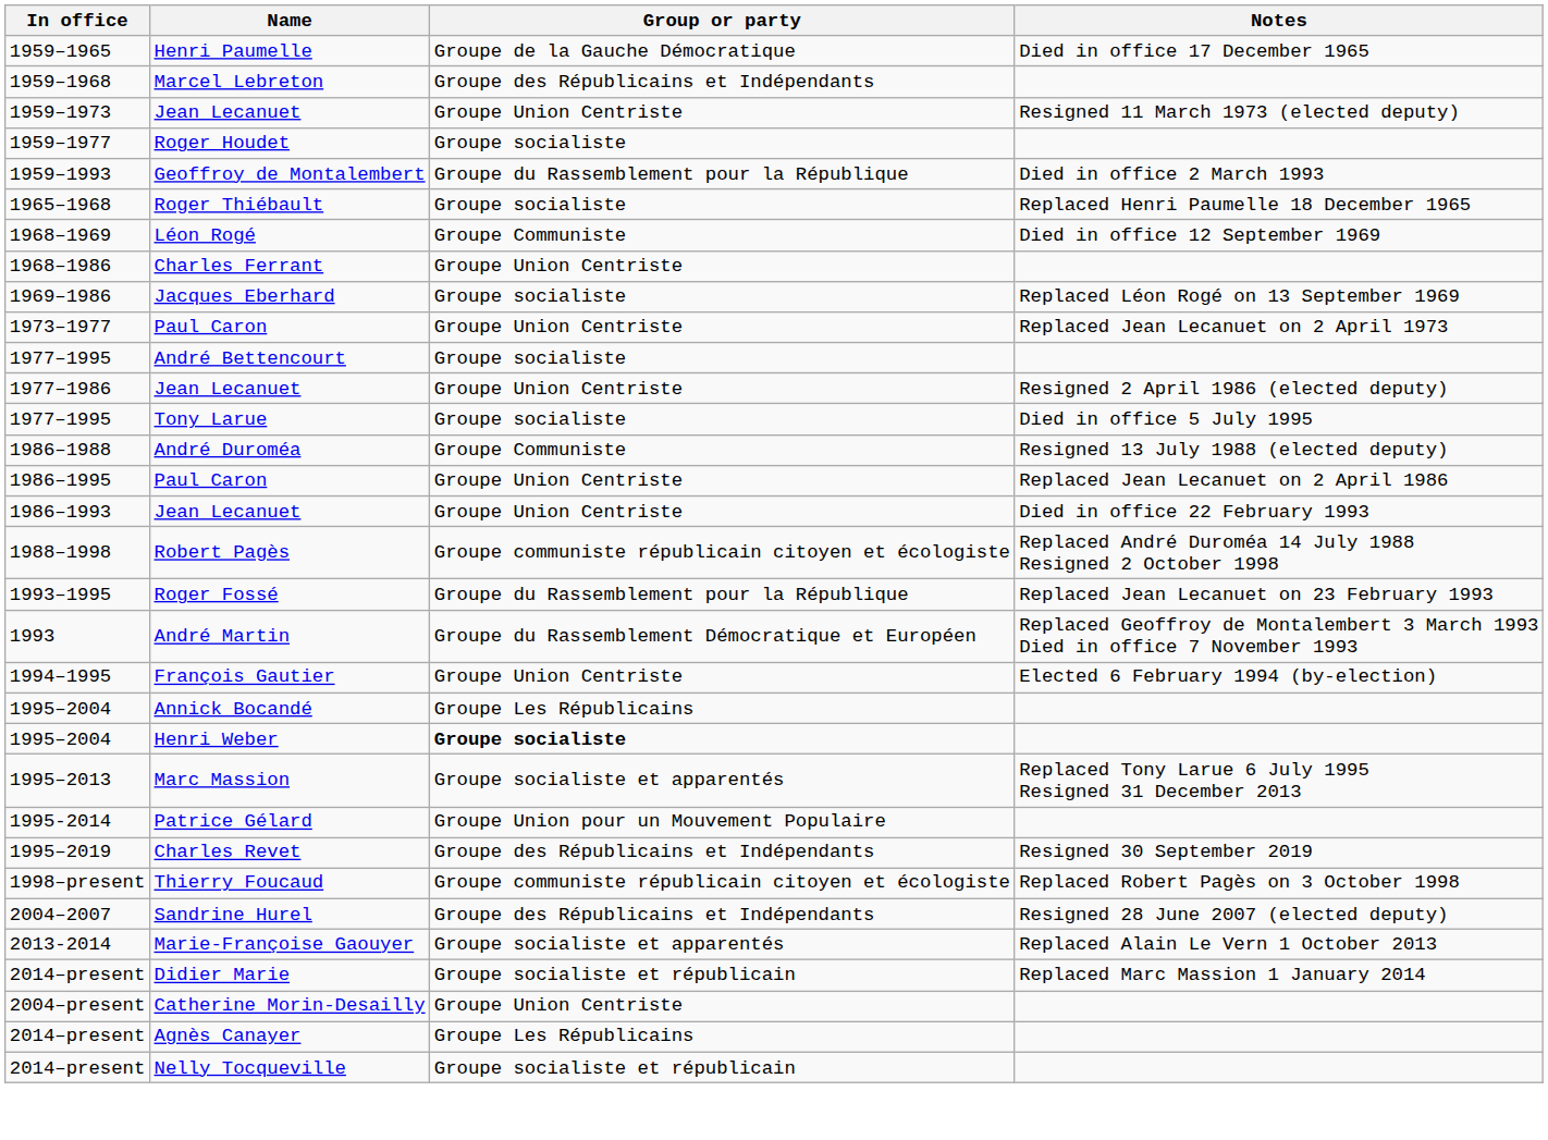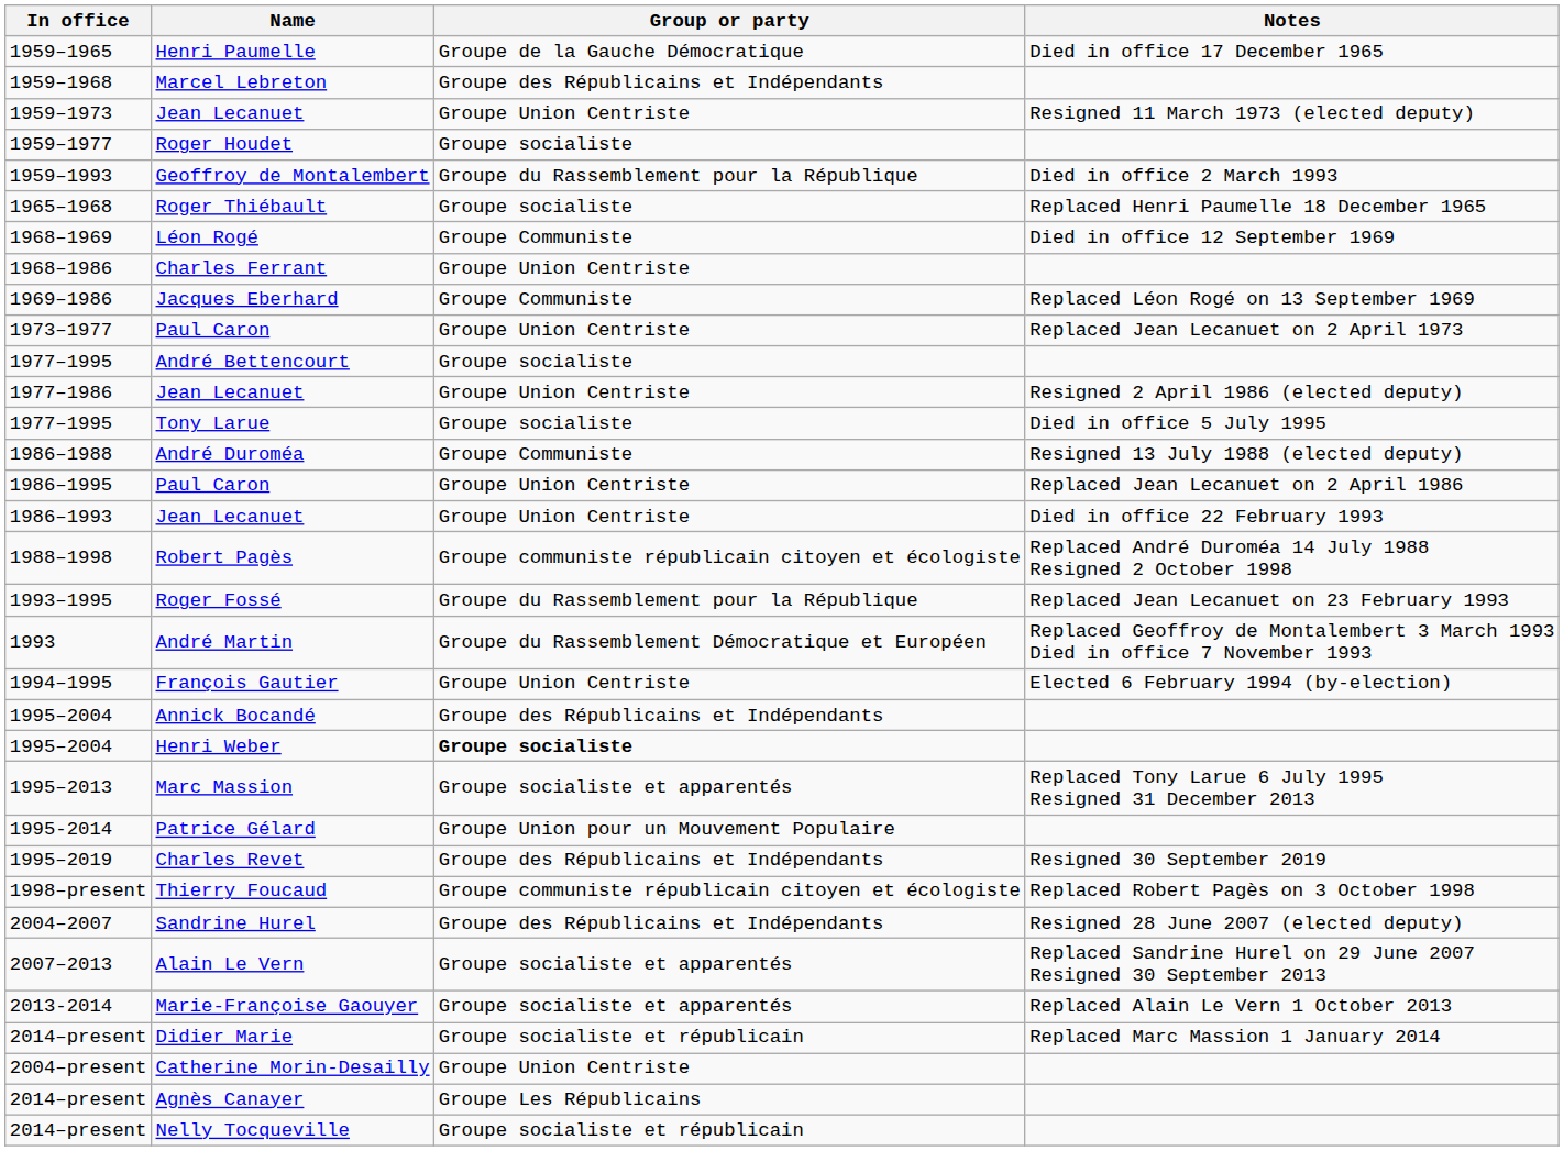 <table class="wikitable sortable">
 <tr>
 <th>In office</th>
 <th>Name</th>
 <th>Group or party</th>
 <th>Notes</th>
 </tr>
 <tr>
 <td>1959–1965</td>
 <td><a href='#'>Henri Paumelle</a></td>
 <td>Groupe de la Gauche Démocratique</td>
 <td>Died in office 17 December 1965</td>
 </tr>
 <tr>
 <td>1959–1968</td>
 <td><a href='#'>Marcel Lebreton</a></td>
 <td>Groupe des Républicains et Indépendants</td>
 <td></td>
 </tr>
 <tr>
 <td>1959–1973</td>
 <td><a href='#'>Jean Lecanuet</a></td>
 <td>Groupe Union Centriste</td>
 <td>Resigned 11 March 1973 (elected deputy)</td>
 </tr>
 <tr>
 <td>1959–1977</td>
 <td><a href='#'>Roger Houdet</a></td>
 <td>Groupe socialiste</td>
 <td></td>
 </tr>
 <tr>
 <td>1959–1993</td>
 <td><a href='#'>Geoffroy de Montalembert</a></td>
 <td>Groupe du Rassemblement pour la République</td>
 <td>Died in office 2 March 1993</td>
 </tr>
 <tr>
 <td>1965–1968</td>
 <td><a href='#'>Roger Thiébault</a></td>
 <td>Groupe socialiste</td>
 <td>Replaced Henri Paumelle 18 December 1965</td>
 </tr>
 <tr>
 <td>1968–1969</td>
 <td><a href='#'>Léon Rogé</a></td>
 <td>Groupe Communiste</td>
 <td>Died in office 12 September 1969</td>
 </tr>
 <tr>
 <td>1968–1986</td>
 <td><a href='#'>Charles Ferrant</a></td>
 <td>Groupe Union Centriste</td>
 <td></td>
 </tr>
 <tr>
 <td>1969–1986</td>
 <td><a href='#'>Jacques Eberhard</a></td>
-<td>Groupe socialiste</td>
+<td>Groupe Communiste</td>
 <td>Replaced Léon Rogé on 13 September 1969</td>
 </tr>
 <tr>
 <td>1973–1977</td>
 <td><a href='#'>Paul Caron</a></td>
 <td>Groupe Union Centriste</td>
 <td>Replaced Jean Lecanuet on 2 April 1973</td>
 </tr>
 <tr>
 <td>1977–1995</td>
 <td><a href='#'>André Bettencourt</a></td>
 <td>Groupe socialiste</td>
 <td></td>
 </tr>
 <tr>
 <td>1977–1986</td>
 <td><a href='#'>Jean Lecanuet</a></td>
 <td>Groupe Union Centriste</td>
 <td>Resigned 2 April 1986 (elected deputy)</td>
 </tr>
 <tr>
 <td>1977–1995</td>
 <td><a href='#'>Tony Larue</a></td>
 <td>Groupe socialiste</td>
 <td>Died in office 5 July 1995</td>
 </tr>
 <tr>
 <td>1986–1988</td>
 <td><a href='#'>André Duroméa</a></td>
 <td>Groupe Communiste</td>
 <td>Resigned 13 July 1988 (elected deputy)</td>
 </tr>
 <tr>
 <td>1986–1995</td>
 <td><a href='#'>Paul Caron</a></td>
 <td>Groupe Union Centriste</td>
 <td>Replaced Jean Lecanuet on 2 April 1986</td>
 </tr>
 <tr>
 <td>1986–1993</td>
 <td><a href='#'>Jean Lecanuet</a></td>
 <td>Groupe Union Centriste</td>
 <td>Died in office 22 February 1993</td>
 </tr>
 <tr>
 <td>1988–1998</td>
 <td><a href='#'>Robert Pagès</a></td>
 <td>Groupe communiste républicain citoyen et écologiste</td>
 <td>Replaced André Duroméa 14 July 1988<br>Resigned 2 October 1998</td>
 </tr>
 <tr>
 <td>1993–1995</td>
 <td><a href='#'>Roger Fossé</a></td>
 <td>Groupe du Rassemblement pour la République</td>
 <td>Replaced Jean Lecanuet on 23 February 1993</td>
 </tr>
 <tr>
 <td>1993</td>
 <td><a href='#'>André Martin</a></td>
 <td>Groupe du Rassemblement Démocratique et Européen</td>
 <td>Replaced Geoffroy de Montalembert 3 March 1993<br>Died in office 7 November 1993</td>
 </tr>
 <tr>
 <td>1994–1995</td>
 <td><a href='#'>François Gautier</a></td>
 <td>Groupe Union Centriste</td>
 <td>Elected 6 February 1994 (by-election)</td>
 </tr>
 <tr>
 <td>1995–2004</td>
 <td><a href='#'>Annick Bocandé</a></td>
-<td>Groupe Les Républicains</td>
+<td>Groupe des Républicains et Indépendants</td>
 <td></td>
 </tr>
 <tr>
 <td>1995–2004</td>
 <td><a href='#'>Henri Weber</a></td>
 <td><strong>Groupe socialiste</strong></td>
 <td></td>
 </tr>
 <tr>
 <td>1995–2013</td>
 <td><a href='#'>Marc Massion</a></td>
 <td>Groupe socialiste et apparentés</td>
 <td>Replaced Tony Larue 6 July 1995<br>Resigned 31 December 2013</td>
 </tr>
 <tr>
 <td>1995-2014</td>
 <td><a href='#'>Patrice Gélard</a></td>
 <td>Groupe Union pour un Mouvement Populaire</td>
 <td></td>
 </tr>
 <tr>
 <td>1995–2019</td>
 <td><a href='#'>Charles Revet</a></td>
 <td>Groupe des Républicains et Indépendants</td>
 <td>Resigned 30 September 2019</td>
 </tr>
 <tr>
 <td>1998–present</td>
 <td><a href='#'>Thierry Foucaud</a></td>
 <td>Groupe communiste républicain citoyen et écologiste</td>
 <td>Replaced Robert Pagès on 3 October 1998</td>
 </tr>
 <tr>
 <td>2004–2007</td>
 <td><a href='#'>Sandrine Hurel</a></td>
 <td>Groupe des Républicains et Indépendants</td>
 <td>Resigned 28 June 2007 (elected deputy)</td>
 </tr>
 <tr>
+<td>2007–2013</td>
+<td><a href='#'>Alain Le Vern</a></td>
+<td>Groupe socialiste et apparentés</td>
+<td>Replaced Sandrine Hurel on 29 June 2007<br>Resigned 30 September 2013</td>
+</tr>
+<tr>
 <td>2013-2014</td>
 <td><a href='#'>Marie-Françoise Gaouyer</a></td>
 <td>Groupe socialiste et apparentés</td>
 <td>Replaced Alain Le Vern 1 October 2013</td>
 </tr>
 <tr>
 <td>2014–present</td>
 <td><a href='#'>Didier Marie</a></td>
 <td>Groupe socialiste et républicain</td>
 <td>Replaced Marc Massion 1 January 2014</td>
 </tr>
 <tr>
 <td>2004–present</td>
 <td><a href='#'>Catherine Morin-Desailly</a></td>
 <td>Groupe Union Centriste</td>
 <td></td>
 </tr>
 <tr>
 <td>2014–present</td>
 <td><a href='#'>Agnès Canayer</a></td>
 <td>Groupe Les Républicains</td>
 <td></td>
 </tr>
 <tr>
 <td>2014–present</td>
 <td><a href='#'>Nelly Tocqueville</a></td>
 <td>Groupe socialiste et républicain</td>
 <td></td>
 </tr>
 </table>
